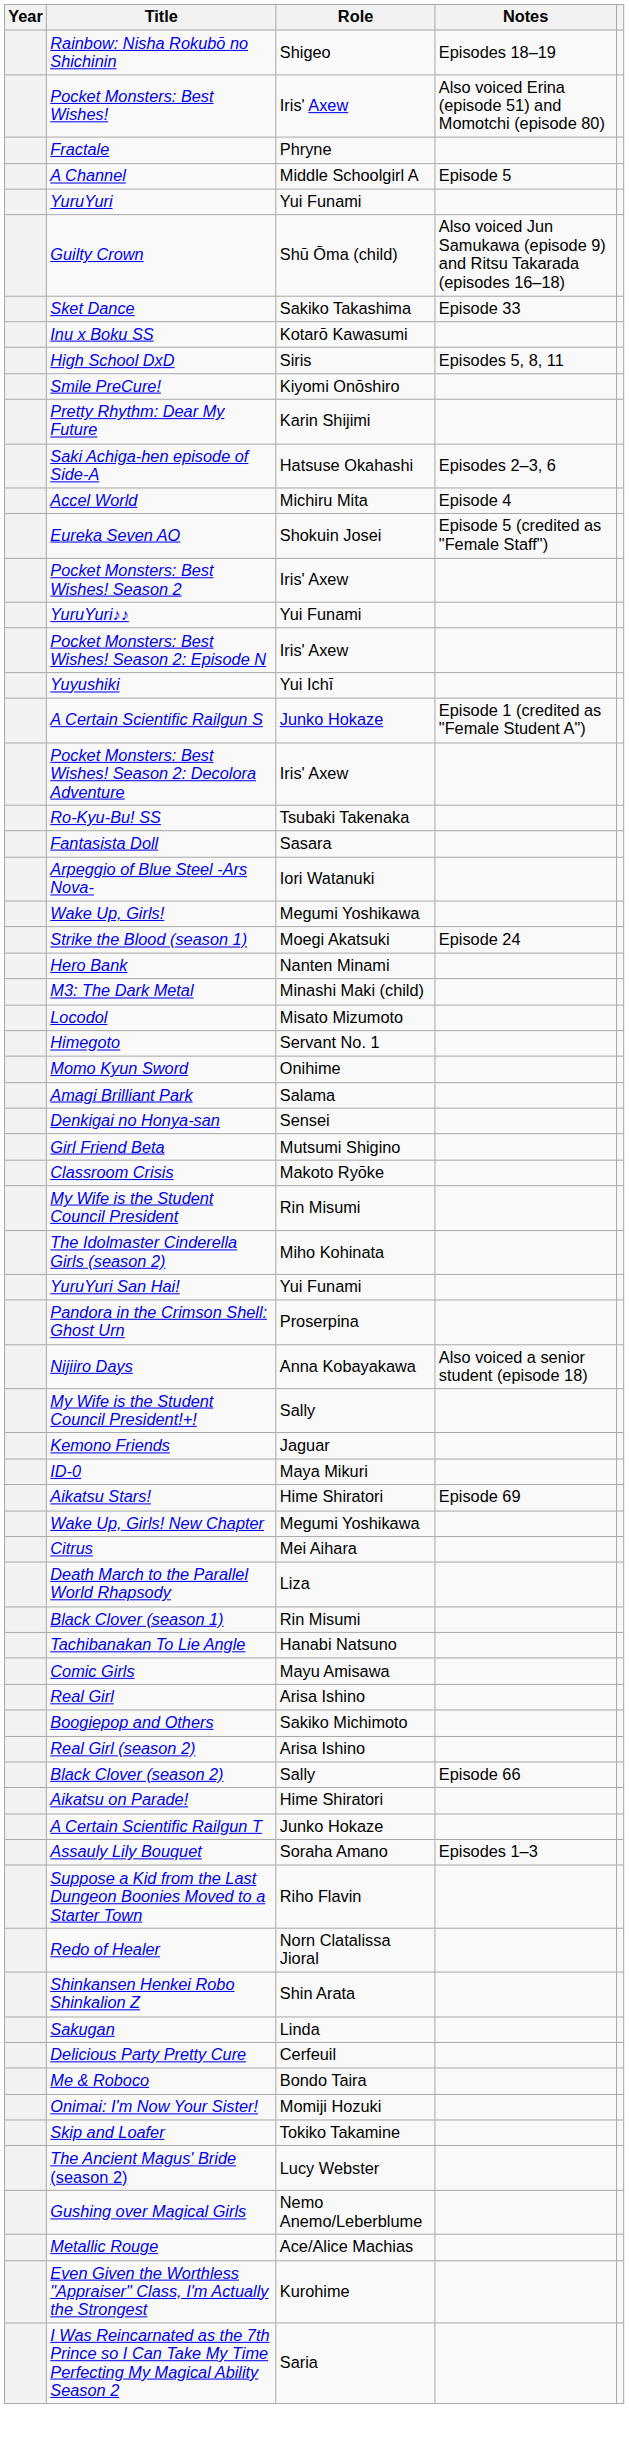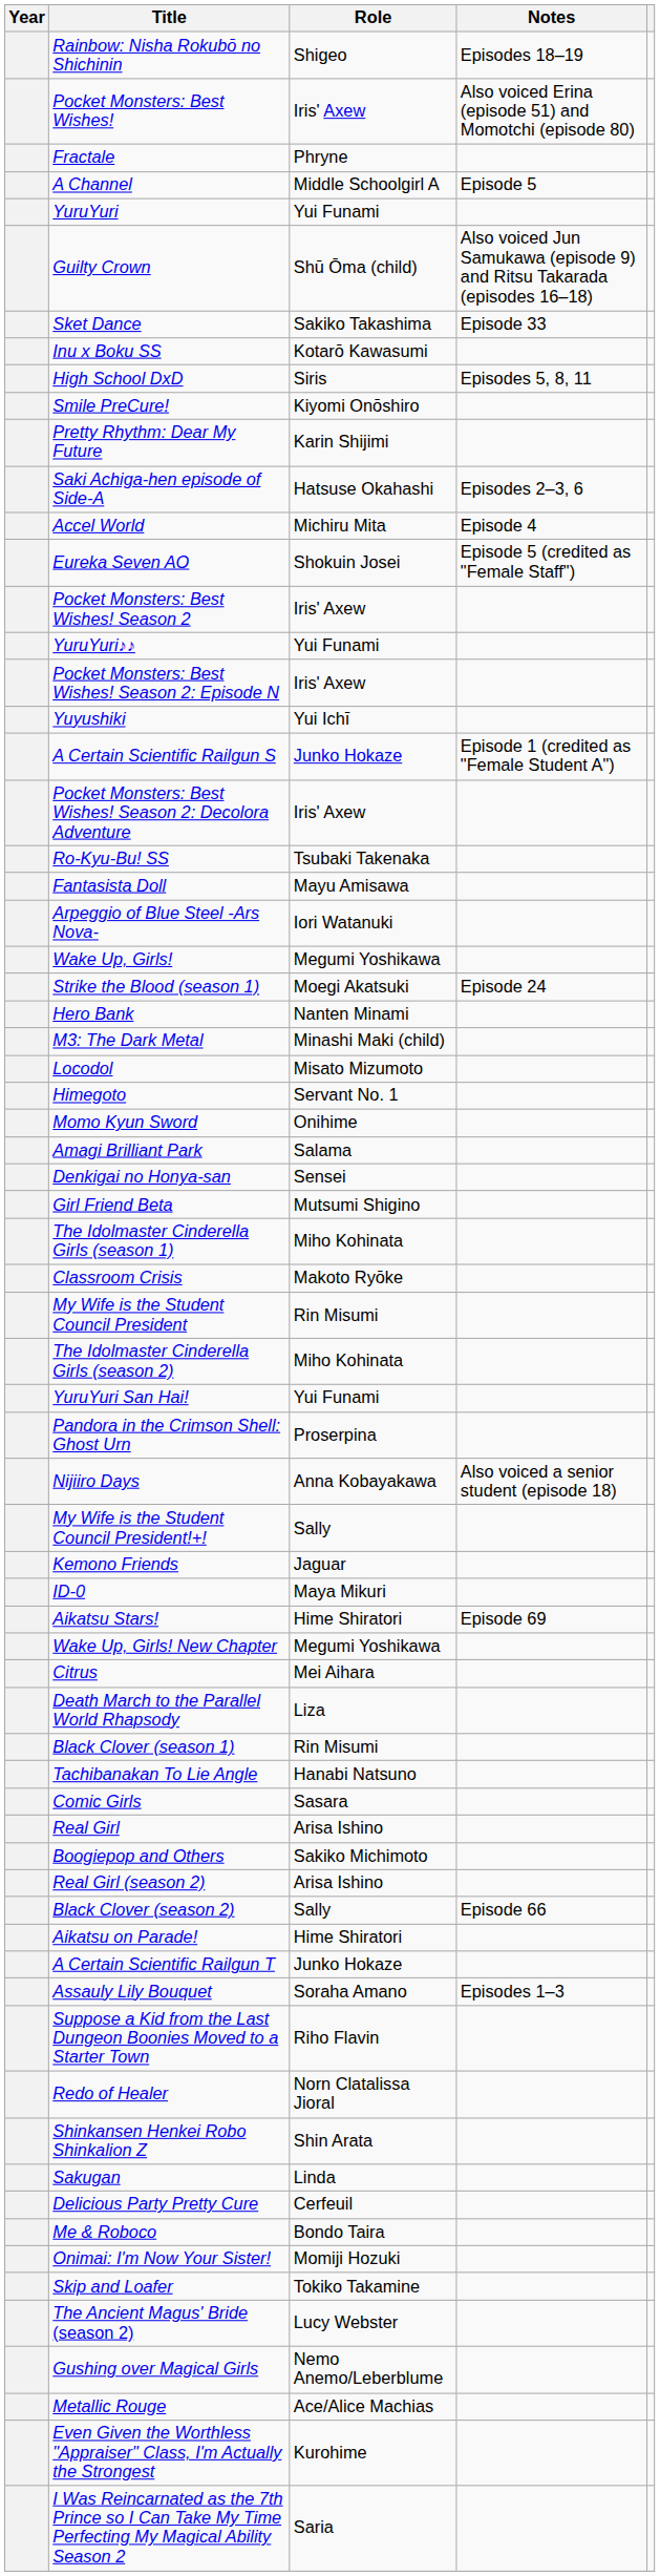 <table class="wikitable plainrowheaders sortable">
 <tr>
 <th scope="col">Year</th>
 <th scope="col">Title</th>
 <th scope="col">Role</th>
 <th scope="col" class="unsortable">Notes</th>
 <th scope="col" class="unsortable"></th>
 </tr>
 <tr>
 <th scope="row"></th>
 <td><em><a href='#'>Rainbow: Nisha Rokubō no Shichinin</a></em></td>
 <td>Shigeo</td>
 <td>Episodes 18–19</td>
 <td></td>
 </tr>
 <tr>
 <th scope="row"></th>
 <td><em><a href='#'>Pocket Monsters: Best Wishes!</a></em></td>
 <td>Iris' <a href='#'>Axew</a></td>
 <td>Also voiced Erina (episode 51) and Momotchi (episode 80)</td>
 <td></td>
 </tr>
 <tr>
 <th scope="row"></th>
 <td><em><a href='#'>Fractale</a></em></td>
 <td>Phryne</td>
 <td></td>
 <td></td>
 </tr>
 <tr>
 <th scope="row"></th>
 <td><em><a href='#'>A Channel</a></em></td>
 <td>Middle Schoolgirl A</td>
 <td>Episode 5</td>
 <td></td>
 </tr>
 <tr>
 <th scope="row"></th>
 <td><em><a href='#'>YuruYuri</a></em></td>
 <td>Yui Funami</td>
 <td></td>
 <td></td>
 </tr>
 <tr>
 <th scope="row"></th>
 <td><em><a href='#'>Guilty Crown</a></em></td>
 <td>Shū Ōma (child)</td>
 <td>Also voiced Jun Samukawa (episode 9) and Ritsu Takarada (episodes 16–18)</td>
 <td></td>
 </tr>
 <tr>
 <th scope="row"></th>
 <td><em><a href='#'>Sket Dance</a></em></td>
 <td>Sakiko Takashima</td>
 <td>Episode 33</td>
 <td></td>
 </tr>
 <tr>
 <th scope="row"></th>
 <td><em><a href='#'>Inu x Boku SS</a></em></td>
 <td>Kotarō Kawasumi</td>
 <td></td>
 <td></td>
 </tr>
 <tr>
 <th scope="row"></th>
 <td><em><a href='#'>High School DxD</a></em></td>
 <td>Siris</td>
 <td>Episodes 5, 8, 11</td>
 <td></td>
 </tr>
 <tr>
 <th scope="row"></th>
 <td><em><a href='#'>Smile PreCure!</a></em></td>
 <td>Kiyomi Onōshiro</td>
 <td></td>
 <td></td>
 </tr>
 <tr>
 <th scope="row"></th>
 <td><em><a href='#'>Pretty Rhythm: Dear My Future</a></em></td>
 <td>Karin Shijimi</td>
 <td></td>
 <td></td>
 </tr>
 <tr>
 <th scope="row"></th>
 <td><em><a href='#'>Saki Achiga-hen episode of Side-A</a></em></td>
 <td>Hatsuse Okahashi</td>
 <td>Episodes 2–3, 6</td>
 <td></td>
 </tr>
 <tr>
 <th scope="row"></th>
 <td><em><a href='#'>Accel World</a></em></td>
 <td>Michiru Mita</td>
 <td>Episode 4</td>
 <td></td>
 </tr>
 <tr>
 <th scope="row"></th>
 <td><em><a href='#'>Eureka Seven AO</a></em></td>
 <td>Shokuin Josei</td>
 <td>Episode 5 (credited as "Female Staff")</td>
 <td></td>
 </tr>
 <tr>
 <th scope="row"></th>
 <td><em><a href='#'>Pocket Monsters: Best Wishes! Season 2</a></em></td>
 <td>Iris' Axew</td>
 <td></td>
 <td></td>
 </tr>
 <tr>
 <th scope="row"></th>
 <td><em><a href='#'>YuruYuri♪♪</a></em></td>
 <td>Yui Funami</td>
 <td></td>
 <td></td>
 </tr>
 <tr>
 <th scope="row"></th>
 <td><em><a href='#'>Pocket Monsters: Best Wishes! Season 2: Episode N</a></em></td>
 <td>Iris' Axew</td>
 <td></td>
 <td></td>
 </tr>
 <tr>
 <th scope="row"></th>
 <td><em><a href='#'>Yuyushiki</a></em></td>
 <td>Yui Ichī</td>
 <td></td>
 <td></td>
 </tr>
 <tr>
 <th scope="row"></th>
 <td><em><a href='#'>A Certain Scientific Railgun S</a></em></td>
 <td><a href='#'>Junko Hokaze</a></td>
 <td>Episode 1 (credited as "Female Student A")</td>
 <td></td>
 </tr>
 <tr>
 <th scope="row"></th>
 <td><em><a href='#'>Pocket Monsters: Best Wishes! Season 2: Decolora Adventure</a></em></td>
 <td>Iris' Axew</td>
 <td></td>
 <td></td>
 </tr>
 <tr>
 <th scope="row"></th>
 <td><em><a href='#'>Ro-Kyu-Bu! SS</a></em></td>
 <td>Tsubaki Takenaka</td>
 <td></td>
 <td></td>
 </tr>
 <tr>
 <th scope="row"></th>
 <td><em><a href='#'>Fantasista Doll</a></em></td>
-<td>Sasara</td>
+<td>Mayu Amisawa</td>
 <td></td>
 <td></td>
 </tr>
 <tr>
 <th scope="row"></th>
 <td><em><a href='#'>Arpeggio of Blue Steel -Ars Nova-</a></em></td>
 <td>Iori Watanuki</td>
 <td></td>
 <td></td>
 </tr>
 <tr>
 <th scope="row"></th>
 <td><em><a href='#'>Wake Up, Girls!</a></em></td>
 <td>Megumi Yoshikawa</td>
 <td></td>
 <td></td>
 </tr>
 <tr>
 <th scope="row"></th>
 <td><em><a href='#'>Strike the Blood (season 1)</a></em></td>
 <td>Moegi Akatsuki</td>
 <td>Episode 24</td>
 <td></td>
 </tr>
 <tr>
 <th scope="row"></th>
 <td><em><a href='#'>Hero Bank</a></em></td>
 <td>Nanten Minami</td>
 <td></td>
 <td></td>
 </tr>
 <tr>
 <th scope="row"></th>
 <td><em><a href='#'>M3: The Dark Metal</a></em></td>
 <td>Minashi Maki (child)</td>
 <td></td>
 <td></td>
 </tr>
 <tr>
 <th scope="row"></th>
 <td><em><a href='#'>Locodol</a></em></td>
 <td>Misato Mizumoto</td>
 <td></td>
 <td></td>
 </tr>
 <tr>
 <th scope="row"></th>
 <td><em><a href='#'>Himegoto</a></em></td>
 <td>Servant No. 1</td>
 <td></td>
 <td></td>
 </tr>
 <tr>
 <th scope="row"></th>
 <td><em><a href='#'>Momo Kyun Sword</a></em></td>
 <td>Onihime</td>
 <td></td>
 <td></td>
 </tr>
 <tr>
 <th scope="row"></th>
 <td><em><a href='#'>Amagi Brilliant Park</a></em></td>
 <td>Salama</td>
 <td></td>
 <td></td>
 </tr>
 <tr>
 <th scope="row"></th>
 <td><em><a href='#'>Denkigai no Honya-san</a></em></td>
 <td>Sensei</td>
 <td></td>
 <td></td>
 </tr>
 <tr>
 <th scope="row"></th>
 <td><em><a href='#'>Girl Friend Beta</a></em></td>
 <td>Mutsumi Shigino</td>
+<td></td>
+<td></td>
+</tr>
+<tr>
+<th scope="row"></th>
+<td><em><a href='#'>The Idolmaster Cinderella Girls (season 1)</a></em></td>
+<td>Miho Kohinata</td>
 <td></td>
 <td></td>
 </tr>
 <tr>
 <th scope="row"></th>
 <td><em><a href='#'>Classroom Crisis</a></em></td>
 <td>Makoto Ryōke</td>
 <td></td>
 <td></td>
 </tr>
 <tr>
 <th scope="row"></th>
 <td><em><a href='#'>My Wife is the Student Council President</a></em></td>
 <td>Rin Misumi</td>
 <td></td>
 <td></td>
 </tr>
 <tr>
 <th scope="row"></th>
 <td><em><a href='#'>The Idolmaster Cinderella Girls (season 2)</a></em></td>
 <td>Miho Kohinata</td>
 <td></td>
 <td></td>
 </tr>
 <tr>
 <th scope="row"></th>
 <td><em><a href='#'>YuruYuri San Hai!</a></em></td>
 <td>Yui Funami</td>
 <td></td>
 <td></td>
 </tr>
 <tr>
 <th scope="row"></th>
 <td><em><a href='#'>Pandora in the Crimson Shell: Ghost Urn</a></em></td>
 <td>Proserpina</td>
 <td></td>
 <td></td>
 </tr>
 <tr>
 <th scope="row"></th>
 <td><em><a href='#'>Nijiiro Days</a></em></td>
 <td>Anna Kobayakawa</td>
 <td>Also voiced a senior student (episode 18)</td>
 <td></td>
 </tr>
 <tr>
 <th scope="row"></th>
 <td><em><a href='#'>My Wife is the Student Council President!+!</a></em></td>
 <td>Sally</td>
 <td></td>
 <td></td>
 </tr>
 <tr>
 <th scope="row"></th>
 <td><em><a href='#'>Kemono Friends</a></em></td>
 <td>Jaguar</td>
 <td></td>
 <td></td>
 </tr>
 <tr>
 <th scope="row"></th>
 <td><em><a href='#'>ID-0</a></em></td>
 <td>Maya Mikuri</td>
 <td></td>
 <td></td>
 </tr>
 <tr>
 <th scope="row"></th>
 <td><em><a href='#'>Aikatsu Stars!</a></em></td>
 <td>Hime Shiratori</td>
 <td>Episode 69</td>
 <td></td>
 </tr>
 <tr>
 <th scope="row"></th>
 <td><em><a href='#'>Wake Up, Girls! New Chapter</a></em></td>
 <td>Megumi Yoshikawa</td>
 <td></td>
 <td></td>
 </tr>
 <tr>
 <th scope="row"></th>
 <td><em><a href='#'>Citrus</a></em></td>
 <td>Mei Aihara</td>
 <td></td>
 <td></td>
 </tr>
 <tr>
 <th scope="row"></th>
 <td><em><a href='#'>Death March to the Parallel World Rhapsody</a></em></td>
 <td>Liza</td>
 <td></td>
 <td><br></td>
 </tr>
 <tr>
 <th scope="row"></th>
 <td><em><a href='#'>Black Clover (season 1)</a></em></td>
 <td>Rin Misumi</td>
 <td></td>
 <td></td>
 </tr>
 <tr>
 <th scope="row"></th>
 <td><em><a href='#'>Tachibanakan To Lie Angle</a></em></td>
 <td>Hanabi Natsuno</td>
 <td></td>
 <td></td>
 </tr>
 <tr>
 <th scope="row"></th>
 <td><em><a href='#'>Comic Girls</a></em></td>
-<td>Mayu Amisawa</td>
+<td>Sasara</td>
 <td></td>
 <td></td>
 </tr>
 <tr>
 <th scope="row"></th>
 <td><em><a href='#'>Real Girl</a></em></td>
 <td>Arisa Ishino</td>
 <td></td>
 <td></td>
 </tr>
 <tr>
 <th scope="row"></th>
 <td><em><a href='#'>Boogiepop and Others</a></em></td>
 <td>Sakiko Michimoto</td>
 <td></td>
 <td></td>
 </tr>
 <tr>
 <th scope="row"></th>
 <td><em><a href='#'>Real Girl (season 2)</a></em></td>
 <td>Arisa Ishino</td>
 <td></td>
 <td></td>
 </tr>
 <tr>
 <th scope="row"></th>
 <td><em><a href='#'>Black Clover (season 2)</a></em></td>
 <td>Sally</td>
 <td>Episode 66</td>
 <td></td>
 </tr>
 <tr>
 <th scope="row"></th>
 <td><em><a href='#'>Aikatsu on Parade!</a></em></td>
 <td>Hime Shiratori</td>
 <td></td>
 <td></td>
 </tr>
 <tr>
 <th scope="row"></th>
 <td><em><a href='#'>A Certain Scientific Railgun T</a></em></td>
 <td>Junko Hokaze</td>
 <td></td>
 <td></td>
 </tr>
 <tr>
 <th scope="row"></th>
 <td><em><a href='#'>Assauly Lily Bouquet</a></em></td>
 <td>Soraha Amano</td>
 <td>Episodes 1–3</td>
 <td></td>
 </tr>
 <tr>
 <th scope="row"></th>
 <td><em><a href='#'>Suppose a Kid from the Last Dungeon Boonies Moved to a Starter Town</a></em></td>
 <td>Riho Flavin</td>
 <td></td>
 <td></td>
 </tr>
 <tr>
 <th scope="row"></th>
 <td><em><a href='#'>Redo of Healer</a></em></td>
 <td>Norn Clatalissa Jioral</td>
 <td></td>
 <td></td>
 </tr>
 <tr>
 <th scope="row"></th>
 <td><em><a href='#'>Shinkansen Henkei Robo Shinkalion Z</a></em></td>
 <td>Shin Arata</td>
 <td></td>
 <td></td>
 </tr>
 <tr>
 <th scope="row"></th>
 <td><em><a href='#'>Sakugan</a></em></td>
 <td>Linda</td>
 <td></td>
 <td></td>
 </tr>
 <tr>
 <th scope="row"></th>
 <td><em><a href='#'>Delicious Party Pretty Cure</a></em></td>
 <td>Cerfeuil</td>
 <td></td>
 <td></td>
 </tr>
 <tr>
 <th scope="row"></th>
 <td><em><a href='#'>Me & Roboco</a></em></td>
 <td>Bondo Taira</td>
 <td></td>
 <td></td>
 </tr>
 <tr>
 <th scope="row"></th>
 <td><em><a href='#'>Onimai: I'm Now Your Sister!</a></em></td>
 <td>Momiji Hozuki</td>
 <td></td>
 <td></td>
 </tr>
 <tr>
 <th scope="row"></th>
 <td><em><a href='#'>Skip and Loafer</a></em></td>
 <td>Tokiko Takamine</td>
 <td></td>
 <td></td>
 </tr>
 <tr>
 <th scope="row"></th>
 <td><a href='#'><em>The Ancient Magus' Bride</em> (season 2)</a></td>
 <td>Lucy Webster</td>
 <td></td>
 <td></td>
 </tr>
 <tr>
 <th scope="row"></th>
 <td><em><a href='#'>Gushing over Magical Girls</a></em></td>
 <td>Nemo Anemo/Leberblume</td>
 <td></td>
 <td></td>
 </tr>
 <tr>
 <th scope="row"></th>
 <td><em><a href='#'>Metallic Rouge</a></em></td>
 <td>Ace/Alice Machias</td>
 <td></td>
 <td></td>
 </tr>
 <tr>
 <th scope="row"></th>
 <td><em><a href='#'>Even Given the Worthless "Appraiser" Class, I'm Actually the Strongest</a></em></td>
 <td>Kurohime</td>
 <td></td>
 <td></td>
 </tr>
 <tr>
 <th scope="row"></th>
 <td><a href='#'><em>I Was Reincarnated as the 7th Prince so I Can Take My Time Perfecting My Magical Ability</em> <em>Season 2</em></a></td>
 <td>Saria</td>
 <td></td>
 <td></td>
 </tr>
 </table>
